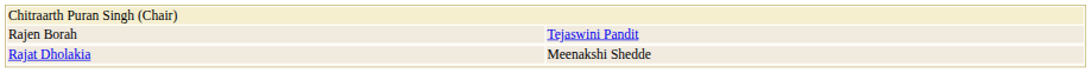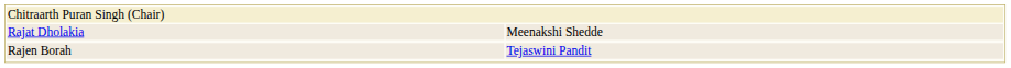 <table style="width:100%;border: 1px solid #BEB168;background-color:#FDFCF6;">
 <tr>
 <td colspan="2" style="background-color:#F5EFD0;">Chitraarth Puran Singh (Chair)</td>
+</tr>
+<tr style="background-color:#F0EADF;">
+<td style="width:50%"><a href='#'>Rajat Dholakia</a></td>
+<td style="width:50%">Meenakshi Shedde</td>
+</tr>
+<tr style="vertical-align:top;">
 </tr>
 <tr style="background-color:#F0EADF;">
 <td style="width:50%">Rajen Borah</td>
 <td style="width:50%"><a href='#'>Tejaswini Pandit</a></td>
 </tr>
 <tr style="vertical-align:top;">
 </tr>
-<tr style="background-color:#F0EADF;">
-<td style="width:50%"><a href='#'>Rajat Dholakia</a></td>
-<td style="width:50%">Meenakshi Shedde</td>
-</tr>
-<tr style="vertical-align:top;">
-</tr>
 </table>
